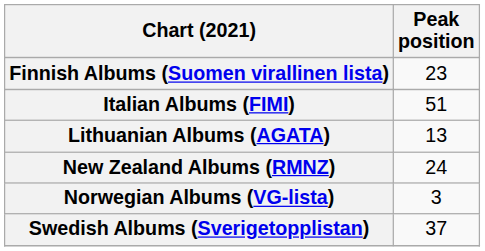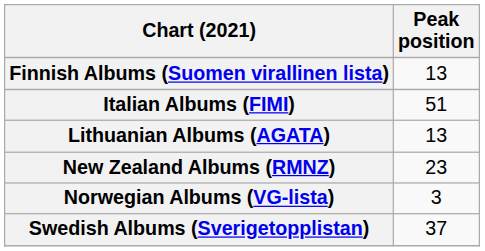 <table class="wikitable sortable plainrowheaders" style="text-align:center">
 <tr>
 <th scope="col">Chart (2021)</th>
 <th scope="col">Peak<br>position</th>
 </tr>
 <tr>
 </tr>
 <tr>
 </tr>
 <tr>
 </tr>
 <tr>
 </tr>
 <tr>
 </tr>
 <tr>
 </tr>
 <tr>
 <th scope="row">Finnish Albums (<a href='#'>Suomen virallinen lista</a>)</th>
-<td>23</td>
+<td>13</td>
 </tr>
 <tr>
 </tr>
 <tr>
 </tr>
 <tr>
 <th scope="row">Italian Albums (<a href='#'>FIMI</a>)</th>
 <td>51</td>
 </tr>
 <tr>
 <th scope="row">Lithuanian Albums (<a href='#'>AGATA</a>)</th>
 <td>13</td>
 </tr>
 <tr>
 <th scope="row">New Zealand Albums (<a href='#'>RMNZ</a>)</th>
-<td>24</td>
+<td>23</td>
 </tr>
 <tr>
 <th scope="row">Norwegian Albums (<a href='#'>VG-lista</a>)</th>
 <td>3</td>
 </tr>
 <tr>
 <th scope="row">Swedish Albums (<a href='#'>Sverigetopplistan</a>)</th>
 <td>37</td>
 </tr>
 <tr>
 </tr>
 <tr>
 </tr>
 <tr>
 </tr>
 <tr>
 </tr>
 <tr>
 </tr>
 </table>
